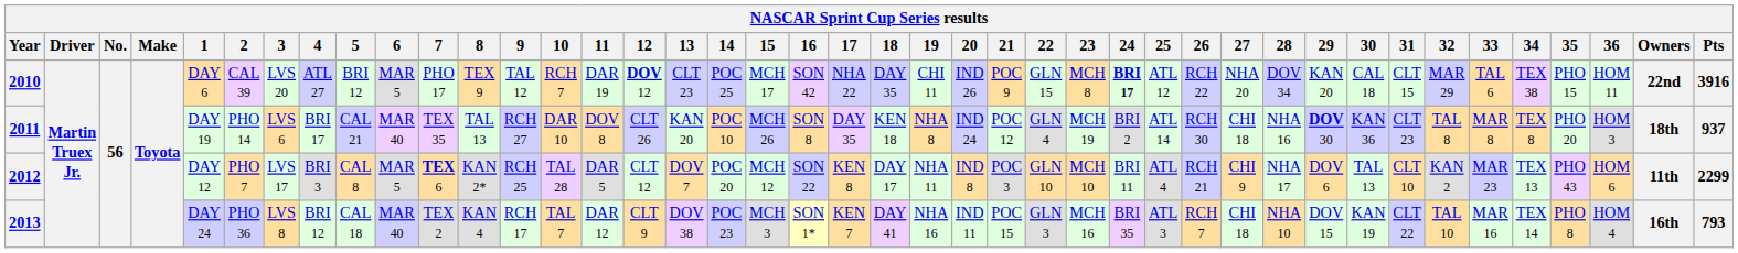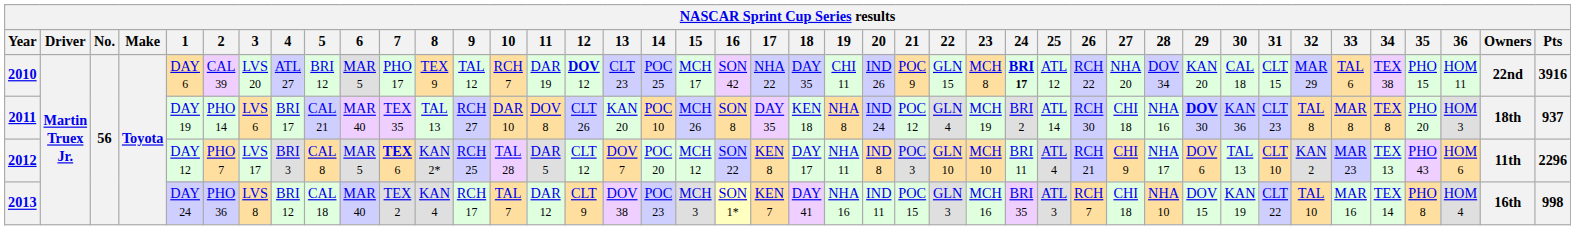 <table class="wikitable" style="text-align:center; font-size:75%">
 <tr>
 <th colspan=45><a href='#'>NASCAR Sprint Cup Series</a> results</th>
 </tr>
 <tr>
 <th>Year</th>
 <th>Driver</th>
 <th>No.</th>
 <th>Make</th>
 <th>1</th>
 <th>2</th>
 <th>3</th>
 <th>4</th>
 <th>5</th>
 <th>6</th>
 <th>7</th>
 <th>8</th>
 <th>9</th>
 <th>10</th>
 <th>11</th>
 <th>12</th>
 <th>13</th>
 <th>14</th>
 <th>15</th>
 <th>16</th>
 <th>17</th>
 <th>18</th>
 <th>19</th>
 <th>20</th>
 <th>21</th>
 <th>22</th>
 <th>23</th>
 <th>24</th>
 <th>25</th>
 <th>26</th>
 <th>27</th>
 <th>28</th>
 <th>29</th>
 <th>30</th>
 <th>31</th>
 <th>32</th>
 <th>33</th>
 <th>34</th>
 <th>35</th>
 <th>36</th>
 <th>Owners</th>
 <th>Pts</th>
 </tr>
 <tr>
 <th><a href='#'>2010</a></th>
 <th rowspan=4><a href='#'>Martin Truex Jr.</a></th>
 <th rowspan=4>56</th>
 <th rowspan=4><a href='#'>Toyota</a></th>
 <td style="background:#FFDF9F;"><a href='#'>DAY</a><br><small>6</small></td>
 <td style="background:#EFCFFF;"><a href='#'>CAL</a><br><small>39</small></td>
 <td style="background:#DFFFDF;"><a href='#'>LVS</a><br><small>20</small></td>
 <td style="background:#CFCFFF;"><a href='#'>ATL</a><br><small>27</small></td>
 <td style="background:#DFFFDF;"><a href='#'>BRI</a><br><small>12</small></td>
 <td style="background:#DFDFDF;"><a href='#'>MAR</a><br><small>5</small></td>
 <td style="background:#DFFFDF;"><a href='#'>PHO</a><br><small>17</small></td>
 <td style="background:#FFDF9F;"><a href='#'>TEX</a><br><small>9</small></td>
 <td style="background:#DFFFDF;"><a href='#'>TAL</a><br><small>12</small></td>
 <td style="background:#FFDF9F;"><a href='#'>RCH</a><br><small>7</small></td>
 <td style="background:#DFFFDF;"><a href='#'>DAR</a><br><small>19</small></td>
 <td style="background:#DFFFDF;"><strong><a href='#'>DOV</a></strong><br><small>12</small></td>
 <td style="background:#CFCFFF;"><a href='#'>CLT</a><br><small>23</small></td>
 <td style="background:#CFCFFF;"><a href='#'>POC</a><br><small>25</small></td>
 <td style="background:#DFFFDF;"><a href='#'>MCH</a><br><small>17</small></td>
 <td style="background:#EFCFFF;"><a href='#'>SON</a><br><small>42</small></td>
 <td style="background:#CFCFFF;"><a href='#'>NHA</a><br><small>22</small></td>
 <td style="background:#CFCFFF;"><a href='#'>DAY</a><br><small>35</small></td>
 <td style="background:#DFFFDF;"><a href='#'>CHI</a><br><small>11</small></td>
 <td style="background:#CFCFFF;"><a href='#'>IND</a><br><small>26</small></td>
 <td style="background:#FFDF9F;"><a href='#'>POC</a><br><small>9</small></td>
 <td style="background:#DFFFDF;"><a href='#'>GLN</a><br><small>15</small></td>
 <td style="background:#FFDF9F;"><a href='#'>MCH</a><br><small>8</small></td>
 <td style="background:#DFFFDF;"><strong><a href='#'>BRI</a><br><small>17</small></strong></td>
 <td style="background:#DFFFDF;"><a href='#'>ATL</a><br><small>12</small></td>
 <td style="background:#CFCFFF;"><a href='#'>RCH</a><br><small>22</small></td>
 <td style="background:#DFFFDF;"><a href='#'>NHA</a><br><small>20</small></td>
 <td style="background:#CFCFFF;"><a href='#'>DOV</a><br><small>34</small></td>
 <td style="background:#DFFFDF;"><a href='#'>KAN</a><br><small>20</small></td>
 <td style="background:#DFFFDF;"><a href='#'>CAL</a><br><small>18</small></td>
 <td style="background:#DFFFDF;"><a href='#'>CLT</a><br><small>15</small></td>
 <td style="background:#CFCFFF;"><a href='#'>MAR</a><br><small>29</small></td>
 <td style="background:#FFDF9F;"><a href='#'>TAL</a><br><small>6</small></td>
 <td style="background:#EFCFFF;"><a href='#'>TEX</a><br><small>38</small></td>
 <td style="background:#DFFFDF;"><a href='#'>PHO</a><br><small>15</small></td>
 <td style="background:#DFFFDF;"><a href='#'>HOM</a><br><small>11</small></td>
 <th>22nd</th>
 <th>3916</th>
 </tr>
 <tr>
 <th><a href='#'>2011</a></th>
 <td style="background:#DFFFDF;"><a href='#'>DAY</a><br><small>19</small></td>
 <td style="background:#DFFFDF;"><a href='#'>PHO</a><br><small>14</small></td>
 <td style="background:#FFDF9F;"><a href='#'>LVS</a><br><small>6</small></td>
 <td style="background:#DFFFDF;"><a href='#'>BRI</a><br><small>17</small></td>
 <td style="background:#CFCFFF;"><a href='#'>CAL</a><br><small>21</small></td>
 <td style="background:#EFCFFF;"><a href='#'>MAR</a><br><small>40</small></td>
 <td style="background:#EFCFFF;"><a href='#'>TEX</a><br><small>35</small></td>
 <td style="background:#DFFFDF;"><a href='#'>TAL</a><br><small>13</small></td>
 <td style="background:#CFCFFF;"><a href='#'>RCH</a><br><small>27</small></td>
 <td style="background:#FFDF9F;"><a href='#'>DAR</a><br><small>10</small></td>
 <td style="background:#FFDF9F;"><a href='#'>DOV</a><br><small>8</small></td>
 <td style="background:#CFCFFF;"><a href='#'>CLT</a><br><small>26</small></td>
 <td style="background:#DFFFDF;"><a href='#'>KAN</a><br><small>20</small></td>
 <td style="background:#FFDF9F;"><a href='#'>POC</a><br><small>10</small></td>
 <td style="background:#CFCFFF;"><a href='#'>MCH</a><br><small>26</small></td>
 <td style="background:#FFDF9F;"><a href='#'>SON</a><br><small>8</small></td>
 <td style="background:#EFCFFF;"><a href='#'>DAY</a><br><small>35</small></td>
 <td style="background:#DFFFDF;"><a href='#'>KEN</a><br><small>18</small></td>
 <td style="background:#FFDF9F;"><a href='#'>NHA</a><br><small>8</small></td>
 <td style="background:#CFCFFF;"><a href='#'>IND</a><br><small>24</small></td>
 <td style="background:#DFFFDF;"><a href='#'>POC</a><br><small>12</small></td>
 <td style="background:#DFDFDF;"><a href='#'>GLN</a><br><small>4</small></td>
 <td style="background:#DFFFDF;"><a href='#'>MCH</a><br><small>19</small></td>
 <td style="background:#DFDFDF;"><a href='#'>BRI</a><br><small>2</small></td>
 <td style="background:#DFFFDF;"><a href='#'>ATL</a><br><small>14</small></td>
 <td style="background:#CFCFFF;"><a href='#'>RCH</a><br><small>30</small></td>
 <td style="background:#DFFFDF;"><a href='#'>CHI</a><br><small>18</small></td>
 <td style="background:#DFFFDF;"><a href='#'>NHA</a><br><small>16</small></td>
 <td style="background:#CFCFFF;"><strong><a href='#'>DOV</a></strong><br><small>30</small></td>
 <td style="background:#CFCFFF;"><a href='#'>KAN</a><br><small>36</small></td>
 <td style="background:#CFCFFF;"><a href='#'>CLT</a><br><small>23</small></td>
 <td style="background:#FFDF9F;"><a href='#'>TAL</a><br><small>8</small></td>
 <td style="background:#FFDF9F;"><a href='#'>MAR</a><br><small>8</small></td>
 <td style="background:#FFDF9F;"><a href='#'>TEX</a><br><small>8</small></td>
 <td style="background:#DFFFDF;"><a href='#'>PHO</a><br><small>20</small></td>
 <td style="background:#DFDFDF;"><a href='#'>HOM</a><br><small>3</small></td>
 <th>18th</th>
 <th>937</th>
 </tr>
 <tr>
 <th><a href='#'>2012</a></th>
 <td style="background:#DFFFDF;"><a href='#'>DAY</a><br><small>12</small></td>
 <td style="background:#FFDF9F;"><a href='#'>PHO</a><br><small>7</small></td>
 <td style="background:#DFFFDF;"><a href='#'>LVS</a><br><small>17</small></td>
 <td style="background:#DFDFDF;"><a href='#'>BRI</a><br><small>3</small></td>
 <td style="background:#FFDF9F;"><a href='#'>CAL</a><br><small>8</small></td>
 <td style="background:#DFDFDF;"><a href='#'>MAR</a><br><small>5</small></td>
 <td style="background:#FFDF9F;"><strong><a href='#'>TEX</a></strong><br><small>6</small></td>
 <td style="background:#DFDFDF;"><a href='#'>KAN</a><br><small>2*</small></td>
 <td style="background:#CFCFFF;"><a href='#'>RCH</a><br><small>25</small></td>
 <td style="background:#EFCFFF;"><a href='#'>TAL</a><br><small>28</small></td>
 <td style="background:#DFDFDF;"><a href='#'>DAR</a><br><small>5</small></td>
 <td style="background:#DFFFDF;"><a href='#'>CLT</a><br><small>12</small></td>
 <td style="background:#FFDF9F;"><a href='#'>DOV</a><br><small>7</small></td>
 <td style="background:#DFFFDF;"><a href='#'>POC</a><br><small>20</small></td>
 <td style="background:#DFFFDF;"><a href='#'>MCH</a><br><small>12</small></td>
 <td style="background:#CFCFFF;"><a href='#'>SON</a><br><small>22</small></td>
 <td style="background:#FFDF9F;"><a href='#'>KEN</a><br><small>8</small></td>
 <td style="background:#DFFFDF;"><a href='#'>DAY</a><br><small>17</small></td>
 <td style="background:#DFFFDF;"><a href='#'>NHA</a><br><small>11</small></td>
 <td style="background:#FFDF9F;"><a href='#'>IND</a><br><small>8</small></td>
 <td style="background:#DFDFDF;"><a href='#'>POC</a><br><small>3</small></td>
 <td style="background:#FFDF9F;"><a href='#'>GLN</a><br><small>10</small></td>
 <td style="background:#FFDF9F;"><a href='#'>MCH</a><br><small>10</small></td>
 <td style="background:#DFFFDF;"><a href='#'>BRI</a><br><small>11</small></td>
 <td style="background:#DFDFDF;"><a href='#'>ATL</a><br><small>4</small></td>
 <td style="background:#CFCFFF;"><a href='#'>RCH</a><br><small>21</small></td>
 <td style="background:#FFDF9F;"><a href='#'>CHI</a><br><small>9</small></td>
 <td style="background:#DFFFDF;"><a href='#'>NHA</a><br><small>17</small></td>
 <td style="background:#FFDF9F;"><a href='#'>DOV</a><br><small>6</small></td>
 <td style="background:#DFFFDF;"><a href='#'>TAL</a><br><small>13</small></td>
 <td style="background:#FFDF9F;"><a href='#'>CLT</a><br><small>10</small></td>
 <td style="background:#DFDFDF;"><a href='#'>KAN</a><br><small>2</small></td>
 <td style="background:#CFCFFF;"><a href='#'>MAR</a><br><small>23</small></td>
 <td style="background:#DFFFDF;"><a href='#'>TEX</a><br><small>13</small></td>
 <td style="background:#EFCFFF;"><a href='#'>PHO</a><br><small>43</small></td>
 <td style="background:#FFDF9F;"><a href='#'>HOM</a><br><small>6</small></td>
 <th>11th</th>
-<th>2299</th>
+<th>2296</th>
 </tr>
 <tr>
 <th><a href='#'>2013</a></th>
 <td style="background:#CFCFFF;"><a href='#'>DAY</a><br><small>24</small></td>
 <td style="background:#CFCFFF;"><a href='#'>PHO</a><br><small>36</small></td>
 <td style="background:#FFDF9F;"><a href='#'>LVS</a><br><small>8</small></td>
 <td style="background:#DFFFDF;"><a href='#'>BRI</a><br><small>12</small></td>
 <td style="background:#DFFFDF;"><a href='#'>CAL</a><br><small>18</small></td>
 <td style="background:#CFCFFF;"><a href='#'>MAR</a><br><small>40</small></td>
 <td style="background:#DFDFDF;"><a href='#'>TEX</a><br><small>2</small></td>
 <td style="background:#DFDFDF;"><a href='#'>KAN</a><br><small>4</small></td>
 <td style="background:#DFFFDF;"><a href='#'>RCH</a><br><small>17</small></td>
 <td style="background:#FFDF9F;"><a href='#'>TAL</a><br><small>7</small></td>
 <td style="background:#DFFFDF;"><a href='#'>DAR</a><br><small>12</small></td>
 <td style="background:#FFDF9F;"><a href='#'>CLT</a><br><small>9</small></td>
 <td style="background:#EFCFFF;"><a href='#'>DOV</a><br><small>38</small></td>
 <td style="background:#CFCFFF;"><a href='#'>POC</a><br><small>23</small></td>
 <td style="background:#DFDFDF;"><a href='#'>MCH</a><br><small>3</small></td>
 <td style="background:#FFFFBF;"><a href='#'>SON</a><br><small>1*</small></td>
 <td style="background:#FFDF9F;"><a href='#'>KEN</a><br><small>7</small></td>
 <td style="background:#EFCFFF;"><a href='#'>DAY</a><br><small>41</small></td>
 <td style="background:#DFFFDF;"><a href='#'>NHA</a><br><small>16</small></td>
 <td style="background:#DFFFDF;"><a href='#'>IND</a><br><small>11</small></td>
 <td style="background:#DFFFDF;"><a href='#'>POC</a><br><small>15</small></td>
 <td style="background:#DFDFDF;"><a href='#'>GLN</a><br><small>3</small></td>
 <td style="background:#DFFFDF;"><a href='#'>MCH</a><br><small>16</small></td>
 <td style="background:#EFCFFF;"><a href='#'>BRI</a><br><small>35</small></td>
 <td style="background:#DFDFDF;"><a href='#'>ATL</a><br><small>3</small></td>
 <td style="background:#FFDF9F;"><a href='#'>RCH</a><br><small>7</small></td>
 <td style="background:#DFFFDF;"><a href='#'>CHI</a><br><small>18</small></td>
 <td style="background:#FFDF9F;"><a href='#'>NHA</a><br><small>10</small></td>
 <td style="background:#DFFFDF;"><a href='#'>DOV</a><br><small>15</small></td>
 <td style="background:#DFFFDF;"><a href='#'>KAN</a><br><small>19</small></td>
 <td style="background:#CFCFFF;"><a href='#'>CLT</a><br><small>22</small></td>
 <td style="background:#FFDF9F;"><a href='#'>TAL</a><br><small>10</small></td>
 <td style="background:#DFFFDF;"><a href='#'>MAR</a><br><small>16</small></td>
 <td style="background:#DFFFDF;"><a href='#'>TEX</a><br><small>14</small></td>
 <td style="background:#FFDF9F;"><a href='#'>PHO</a><br><small>8</small></td>
 <td style="background:#DFDFDF;"><a href='#'>HOM</a><br><small>4</small></td>
 <th>16th</th>
-<th>793</th>
+<th>998</th>
 </tr>
 </table>
